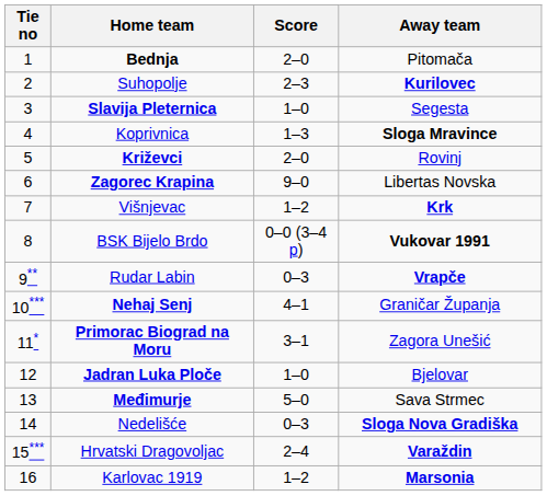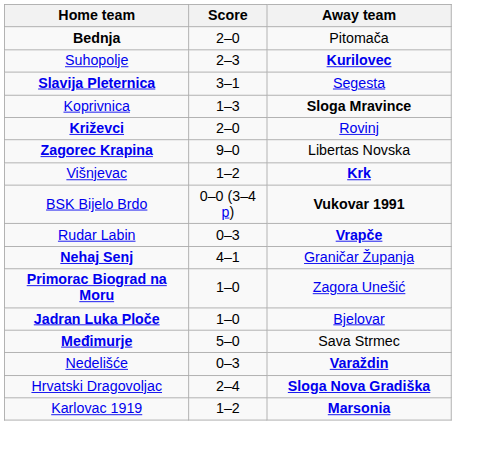 <table class="wikitable" style="text-align: center">
 <tr>
-<th width=40>Tie no</th>
 <th width=200>Home team</th>
 <th width=80>Score</th>
 <th width=200>Away team</th>
 </tr>
 <tr>
-<td>1</td>
 <td><strong>Bednja</strong></td>
 <td>2–0</td>
 <td>Pitomača</td>
 </tr>
 <tr>
-<td>2</td>
 <td><a href='#'>Suhopolje</a></td>
 <td>2–3</td>
 <td><strong><a href='#'>Kurilovec</a></strong></td>
 </tr>
 <tr>
-<td>3</td>
 <td><strong><a href='#'>Slavija Pleternica</a></strong></td>
-<td>1–0</td>
+<td>3–1</td>
 <td><a href='#'>Segesta</a></td>
 </tr>
 <tr>
-<td>4</td>
 <td><a href='#'>Koprivnica</a></td>
 <td>1–3</td>
 <td><strong>Sloga Mravince</strong></td>
 </tr>
 <tr>
-<td>5</td>
 <td><strong><a href='#'>Križevci</a></strong></td>
 <td>2–0</td>
 <td><a href='#'>Rovinj</a></td>
 </tr>
 <tr>
-<td>6</td>
 <td><strong><a href='#'>Zagorec Krapina</a></strong></td>
 <td>9–0</td>
 <td>Libertas Novska</td>
 </tr>
 <tr>
-<td>7</td>
 <td><a href='#'>Višnjevac</a></td>
 <td>1–2</td>
 <td><strong><a href='#'>Krk</a></strong></td>
 </tr>
 <tr>
-<td>8</td>
 <td><a href='#'>BSK Bijelo Brdo</a></td>
 <td>0–0 (3–4 <a href='#'>p</a>)</td>
 <td><strong>Vukovar 1991</strong></td>
 </tr>
 <tr>
-<td>9<a href='#'><sup>**</sup></a></td>
 <td><a href='#'>Rudar Labin</a></td>
 <td>0–3</td>
 <td><strong><a href='#'>Vrapče</a></strong></td>
 </tr>
 <tr>
-<td>10<a href='#'><sup>***</sup></a></td>
 <td><strong><a href='#'>Nehaj Senj</a></strong></td>
 <td>4–1</td>
 <td><a href='#'>Graničar Županja</a></td>
 </tr>
 <tr>
-<td>11<a href='#'><sup>*</sup></a></td>
 <td><strong><a href='#'>Primorac Biograd na Moru</a></strong></td>
-<td>3–1</td>
+<td>1–0</td>
 <td><a href='#'>Zagora Unešić</a></td>
 </tr>
 <tr>
-<td>12</td>
 <td><strong><a href='#'>Jadran Luka Ploče</a></strong></td>
 <td>1–0</td>
 <td><a href='#'>Bjelovar</a></td>
 </tr>
 <tr>
-<td>13</td>
 <td><strong><a href='#'>Međimurje</a></strong></td>
 <td>5–0</td>
 <td>Sava Strmec</td>
 </tr>
 <tr>
-<td>14</td>
 <td><a href='#'>Nedelišće</a></td>
 <td>0–3</td>
+<td><strong><a href='#'>Varaždin</a></strong></td>
+</tr>
+<tr>
+<td><a href='#'>Hrvatski Dragovoljac</a></td>
+<td>2–4</td>
 <td><strong><a href='#'>Sloga Nova Gradiška</a></strong></td>
 </tr>
 <tr>
-<td>15<a href='#'><sup>***</sup></a></td>
-<td><a href='#'>Hrvatski Dragovoljac</a></td>
-<td>2–4</td>
-<td><strong><a href='#'>Varaždin</a></strong></td>
-</tr>
-<tr>
-<td>16</td>
 <td><a href='#'>Karlovac 1919</a></td>
 <td>1–2</td>
 <td><strong><a href='#'>Marsonia</a></strong></td>
 </tr>
 </table>
